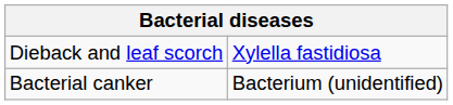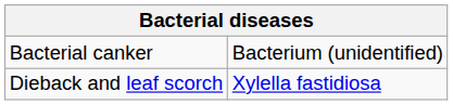 <table class="wikitable" style="clear">
 <tr>
 <th colspan=2><strong>Bacterial diseases</strong></th>
 </tr>
 <tr>
+<td>Bacterial canker</td>
+<td>Bacterium (unidentified)</td>
+</tr>
+<tr>
 <td>Dieback and <a href='#'>leaf scorch</a></td>
 <td><a href='#'>Xylella fastidiosa</a></td>
 </tr>
-<tr>
-<td>Bacterial canker</td>
-<td>Bacterium (unidentified)</td>
-</tr>
 </table>
